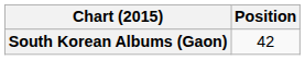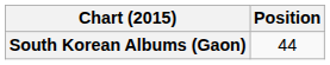 <table class="wikitable plainrowheaders" style="text-align:center">
 <tr>
 <th scope="col">Chart (2015)</th>
 <th scope="col">Position</th>
 </tr>
 <tr>
 <th scope="row">South Korean Albums (Gaon)</th>
-<td>42</td>
+<td>44</td>
 </tr>
 </table>
